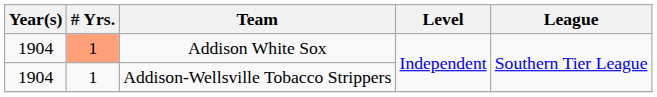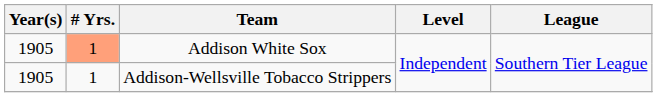 <table class="wikitable" style="text-align:center; font-size: 95%;">
 <tr>
 <th>Year(s)</th>
 <th># Yrs.</th>
 <th>Team</th>
 <th>Level</th>
 <th>League</th>
 </tr>
 <tr>
-<td>1904</td>
+<td>1905</td>
 <td style="background: lightsalmon;">1</td>
 <td>Addison White Sox</td>
 <td rowspan=2><a href='#'>Independent</a></td>
 <td rowspan=2><a href='#'>Southern Tier League</a></td>
 </tr>
 <tr>
-<td>1904</td>
+<td>1905</td>
 <td>1</td>
 <td>Addison-Wellsville Tobacco Strippers</td>
 </tr>
 <tr>
 </tr>
 </table>
